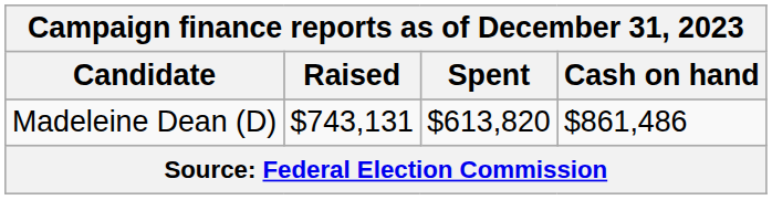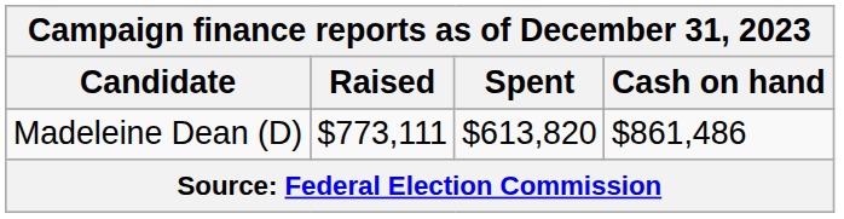 <table class="wikitable sortable">
 <tr>
 <th colspan=4>Campaign finance reports as of December 31, 2023</th>
 </tr>
 <tr style="text-align:center;">
 <th>Candidate</th>
 <th>Raised</th>
 <th>Spent</th>
 <th>Cash on hand</th>
 </tr>
 <tr>
 <td>Madeleine Dean (D)</td>
-<td>$743,131</td>
+<td>$773,111</td>
 <td>$613,820</td>
 <td>$861,486</td>
 </tr>
 <tr>
 <th colspan="4"><small>Source: <a href='#'>Federal Election Commission</a></small></th>
 </tr>
 </table>
